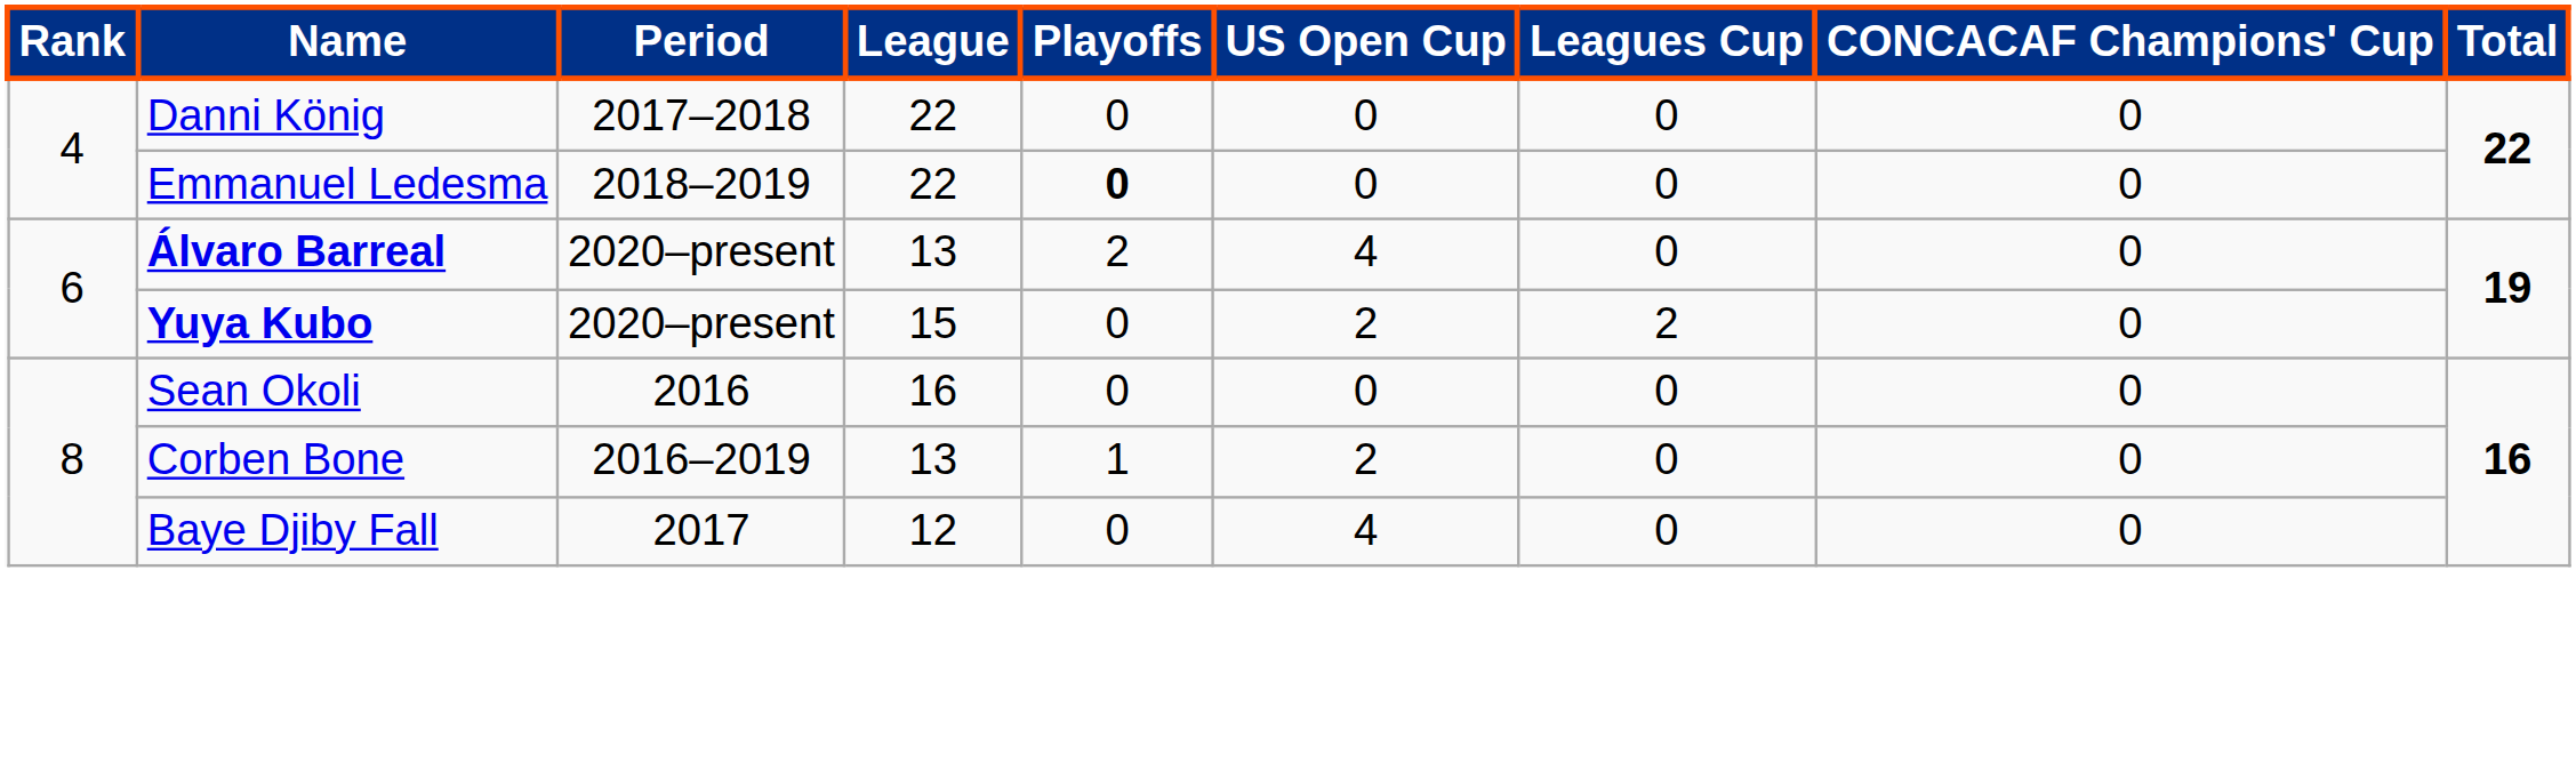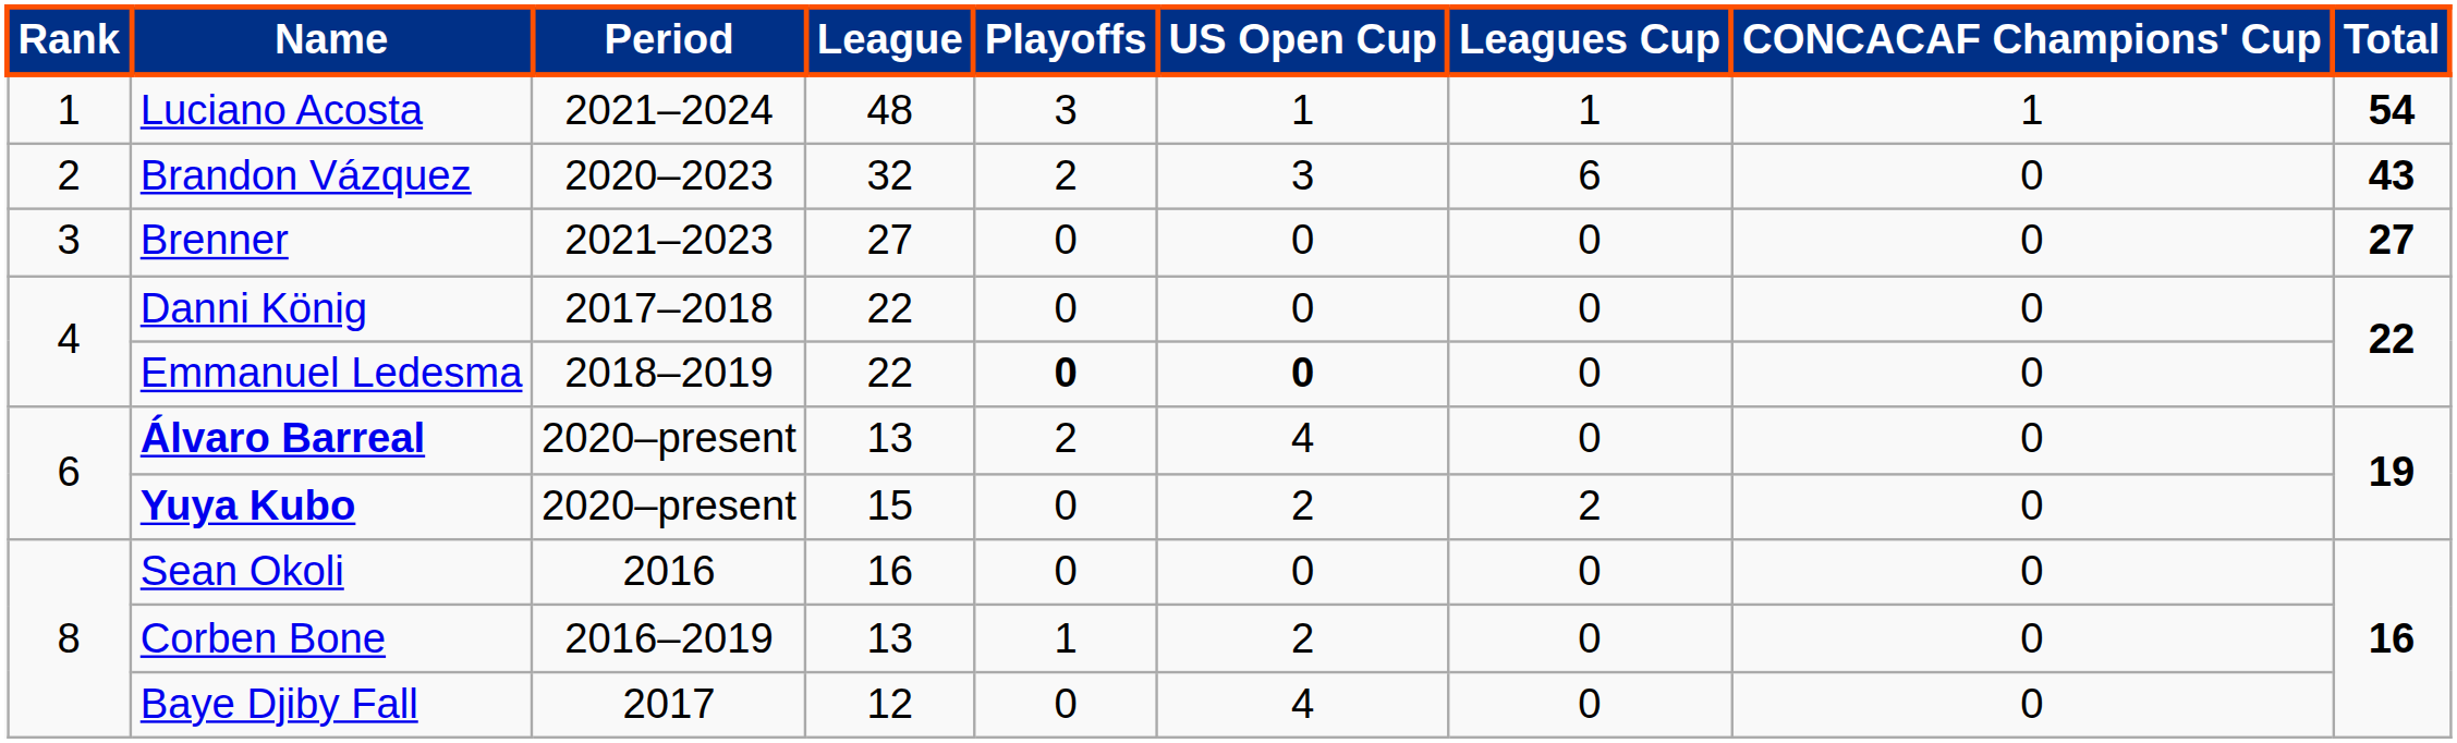 <table class="wikitable" style="text-align:center">
 <tr>
 <th scope="col" style="background:#003087;color:#FFFFFF;border:2px solid #FE5000">Rank</th>
 <th scope="col" style="background:#003087;color:#FFFFFF;border:2px solid #FE5000">Name</th>
 <th scope="col" style="background:#003087;color:#FFFFFF;border:2px solid #FE5000">Period</th>
 <th scope="col" style="background:#003087;color:#FFFFFF;border:2px solid #FE5000">League</th>
 <th scope="col" style="background:#003087;color:#FFFFFF;border:2px solid #FE5000">Playoffs</th>
 <th scope="col" style="background:#003087;color:#FFFFFF;border:2px solid #FE5000">US Open Cup</th>
 <th scope="col" style="background:#003087;color:#FFFFFF;border:2px solid #FE5000">Leagues Cup</th>
 <th scope="col" style="background:#003087;color:#FFFFFF;border:2px solid #FE5000">CONCACAF Champions' Cup</th>
 <th scope="col" style="background:#003087;color:#FFFFFF;border:2px solid #FE5000">Total</th>
+</tr>
+<tr>
+<td>1</td>
+<td align="left"> <a href='#'>Luciano Acosta</a></td>
+<td>2021–2024</td>
+<td>48</td>
+<td>3</td>
+<td>1</td>
+<td>1</td>
+<td>1</td>
+<td><strong>54</strong></td>
+</tr>
+<tr>
+<td>2</td>
+<td align="left"> <a href='#'>Brandon Vázquez</a></td>
+<td>2020–2023</td>
+<td>32</td>
+<td>2</td>
+<td>3</td>
+<td>6</td>
+<td>0</td>
+<td><strong>43</strong></td>
+</tr>
+<tr>
+<td>3</td>
+<td align="left"> <a href='#'>Brenner</a></td>
+<td>2021–2023</td>
+<td>27</td>
+<td>0</td>
+<td>0</td>
+<td>0</td>
+<td>0</td>
+<td><strong>27</strong></td>
 </tr>
 <tr>
 <td rowspan="2">4</td>
 <td align="left"> <a href='#'>Danni König</a></td>
 <td>2017–2018</td>
 <td>22</td>
 <td>0</td>
 <td>0</td>
 <td>0</td>
 <td>0</td>
 <td rowspan="2"><strong>22</strong></td>
 </tr>
 <tr>
 <td align="left"> <a href='#'>Emmanuel Ledesma</a></td>
 <td>2018–2019</td>
 <td>22</td>
 <td><strong>0</strong></td>
-<td>0</td>
+<td><strong>0</strong></td>
 <td>0</td>
 <td>0</td>
 </tr>
 <tr>
 <td rowspan="2">6</td>
 <td align="left"> <strong><a href='#'>Álvaro Barreal</a></strong></td>
 <td>2020–present</td>
 <td>13</td>
 <td>2</td>
 <td>4</td>
 <td>0</td>
 <td>0</td>
 <td rowspan="2"><strong>19</strong></td>
 </tr>
 <tr>
 <td align="left"> <strong><a href='#'>Yuya Kubo</a></strong></td>
 <td>2020–present</td>
 <td>15</td>
 <td>0</td>
 <td>2</td>
 <td>2</td>
 <td>0</td>
 </tr>
 <tr>
 <td rowspan="3">8</td>
 <td align="left"> <a href='#'>Sean Okoli</a></td>
 <td>2016</td>
 <td>16</td>
 <td>0</td>
 <td>0</td>
 <td>0</td>
 <td>0</td>
 <td rowspan="3"><strong>16</strong></td>
 </tr>
 <tr>
 <td align="left"> <a href='#'>Corben Bone</a></td>
 <td>2016–2019</td>
 <td>13</td>
 <td>1</td>
 <td>2</td>
 <td>0</td>
 <td>0</td>
 </tr>
 <tr>
 <td align="left"> <a href='#'>Baye Djiby Fall</a></td>
 <td>2017</td>
 <td>12</td>
 <td>0</td>
 <td>4</td>
 <td>0</td>
 <td>0</td>
 </tr>
 </table>
